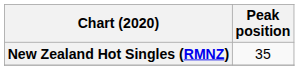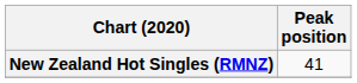 <table class="wikitable plainrowheaders" style="text-align:center">
 <tr>
 <th scope="col">Chart (2020)</th>
 <th scope="col">Peak<br>position</th>
 </tr>
 <tr>
 <th scope="row">New Zealand Hot Singles (<a href='#'>RMNZ</a>)</th>
-<td>35</td>
+<td>41</td>
 </tr>
 <tr>
 </tr>
 <tr>
 </tr>
 </table>
